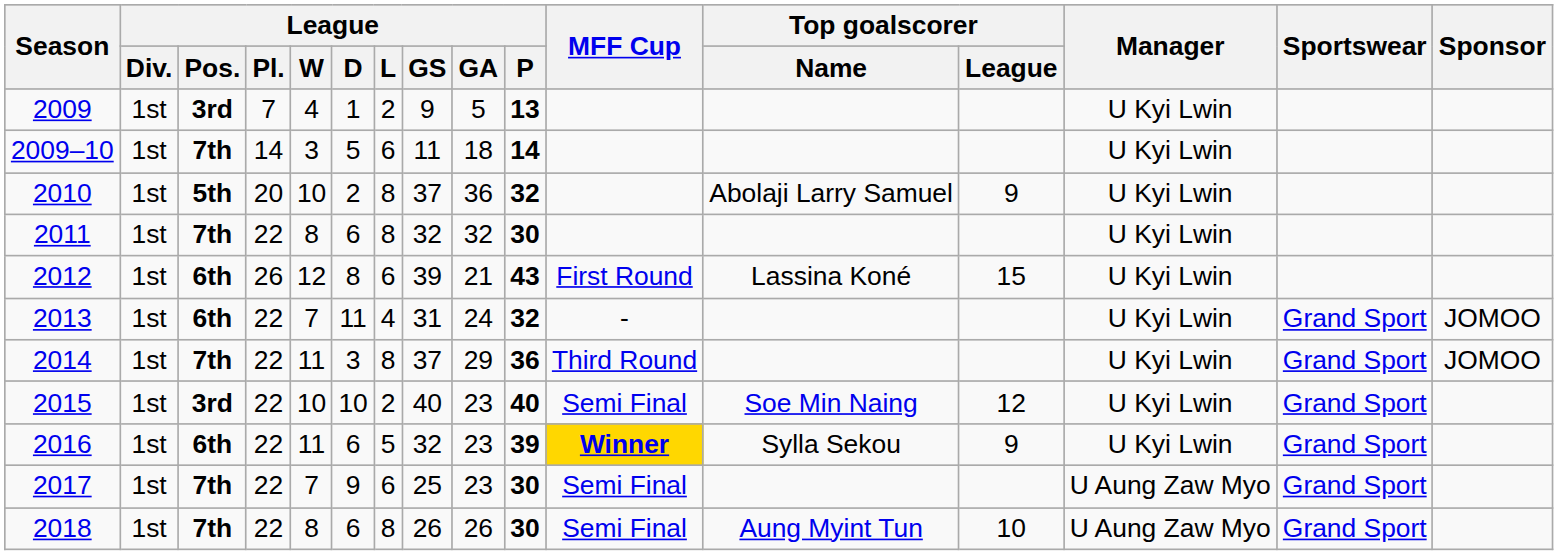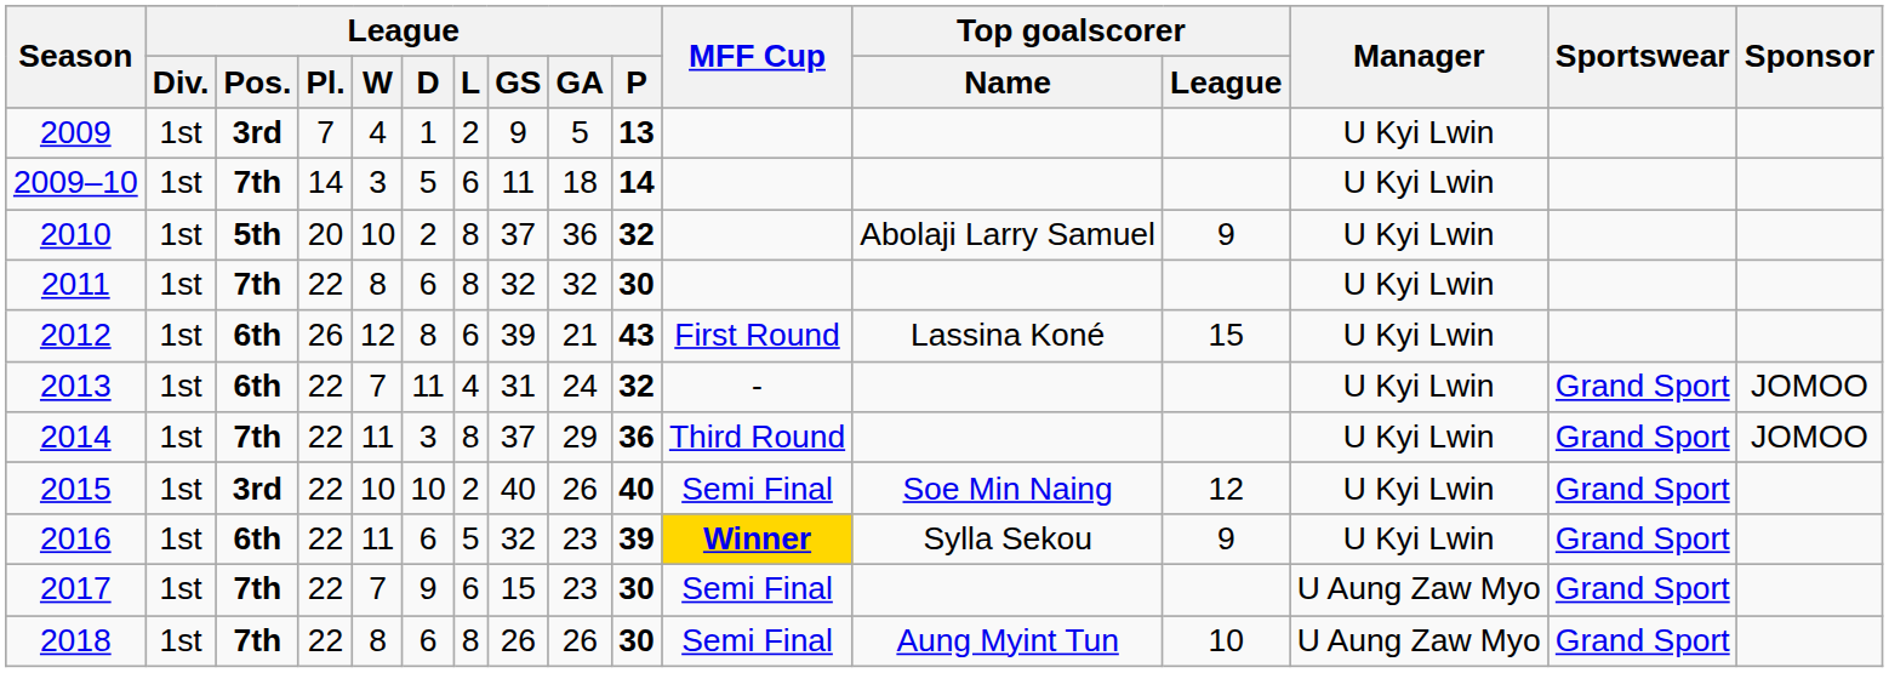 <table class="wikitable">
 <tr style="background:#efefef;">
 <th rowspan="2">Season</th>
 <th colspan="9">League</th>
 <th rowspan="2"><a href='#'>MFF Cup</a></th>
 <th colspan="2">Top goalscorer</th>
 <th rowspan="2">Manager</th>
 <th rowspan="2">Sportswear</th>
 <th rowspan="2">Sponsor</th>
 </tr>
 <tr>
 <th>Div.</th>
 <th>Pos.</th>
 <th>Pl.</th>
 <th>W</th>
 <th>D</th>
 <th>L</th>
 <th>GS</th>
 <th>GA</th>
 <th>P</th>
 <th>Name</th>
 <th>League</th>
 </tr>
 <tr>
 <td align=center><a href='#'>2009</a></td>
 <td align=center>1st</td>
 <td align=center><strong>3rd</strong></td>
 <td align=center>7</td>
 <td align=center>4</td>
 <td align=center>1</td>
 <td align=center>2</td>
 <td align=center>9</td>
 <td align=center>5</td>
 <td align=center><strong>13</strong></td>
 <td align=center></td>
 <td align=center></td>
 <td align=center></td>
 <td align=center> U Kyi Lwin</td>
 <td align=center></td>
 <td align=center></td>
 </tr>
 <tr>
 <td align=center><a href='#'>2009–10</a></td>
 <td align=center>1st</td>
 <td align=center><strong>7th</strong></td>
 <td align=center>14</td>
 <td align=center>3</td>
 <td align=center>5</td>
 <td align=center>6</td>
 <td align=center>11</td>
 <td align=center>18</td>
 <td align=center><strong>14</strong></td>
 <td align=center></td>
 <td align=center></td>
 <td align=center></td>
 <td align=center> U Kyi Lwin</td>
 <td align=center></td>
 <td align=center></td>
 </tr>
 <tr>
 <td align=center><a href='#'>2010</a></td>
 <td align=center>1st</td>
 <td align=center><strong>5th</strong></td>
 <td align=center>20</td>
 <td align=center>10</td>
 <td align=center>2</td>
 <td align=center>8</td>
 <td align=center>37</td>
 <td align=center>36</td>
 <td align=center><strong>32</strong></td>
 <td align=center></td>
 <td align=center>Abolaji Larry Samuel</td>
 <td align=center>9</td>
 <td align=center> U Kyi Lwin</td>
 <td align=center></td>
 <td align=center></td>
 </tr>
 <tr>
 <td align=center><a href='#'>2011</a></td>
 <td align=center>1st</td>
 <td align=center><strong>7th</strong></td>
 <td align=center>22</td>
 <td align=center>8</td>
 <td align=center>6</td>
 <td align=center>8</td>
 <td align=center>32</td>
 <td align=center>32</td>
 <td align=center><strong>30</strong></td>
 <td align=center></td>
 <td align=center></td>
 <td align=center></td>
 <td align=center> U Kyi Lwin</td>
 <td align=center></td>
 <td align=center></td>
 </tr>
 <tr>
 <td align=center><a href='#'>2012</a></td>
 <td align=center>1st</td>
 <td align=center><strong>6th</strong></td>
 <td align=center>26</td>
 <td align=center>12</td>
 <td align=center>8</td>
 <td align=center>6</td>
 <td align=center>39</td>
 <td align=center>21</td>
 <td align=center><strong>43</strong></td>
 <td align=center><a href='#'>First Round</a></td>
 <td align=center>Lassina Koné</td>
 <td align=center>15</td>
 <td align=center> U Kyi Lwin</td>
 <td align=center></td>
 <td align=center></td>
 </tr>
 <tr>
 <td align=center><a href='#'>2013</a></td>
 <td align=center>1st</td>
 <td align=center><strong>6th</strong></td>
 <td align=center>22</td>
 <td align=center>7</td>
 <td align=center>11</td>
 <td align=center>4</td>
 <td align=center>31</td>
 <td align=center>24</td>
 <td align=center><strong>32</strong></td>
 <td align=center>-</td>
 <td align=center></td>
 <td align=center></td>
 <td align=center> U Kyi Lwin</td>
 <td align=center><a href='#'>Grand Sport</a></td>
 <td align=center>JOMOO</td>
 </tr>
 <tr>
 <td align=center><a href='#'>2014</a></td>
 <td align=center>1st</td>
 <td align=center><strong>7th</strong></td>
 <td align=center>22</td>
 <td align=center>11</td>
 <td align=center>3</td>
 <td align=center>8</td>
 <td align=center>37</td>
 <td align=center>29</td>
 <td align=center><strong>36</strong></td>
 <td align=center><a href='#'>Third Round</a></td>
 <td align=center></td>
 <td align=center></td>
 <td align=center> U Kyi Lwin</td>
 <td align=center><a href='#'>Grand Sport</a></td>
 <td align=center>JOMOO</td>
 </tr>
 <tr>
 <td align=center><a href='#'>2015</a></td>
 <td align=center>1st</td>
 <td align=center><strong>3rd</strong></td>
 <td align=center>22</td>
 <td align=center>10</td>
 <td align=center>10</td>
 <td align=center>2</td>
 <td align=center>40</td>
-<td align=center>23</td>
+<td align=center>26</td>
 <td align=center><strong>40</strong></td>
 <td align=center><a href='#'>Semi Final</a></td>
 <td align=center><a href='#'>Soe Min Naing</a></td>
 <td align=center>12</td>
 <td align=center> U Kyi Lwin</td>
 <td align=center><a href='#'>Grand Sport</a></td>
 <td align=center></td>
 </tr>
 <tr>
 <td align=center><a href='#'>2016</a></td>
 <td align=center>1st</td>
 <td align=center><strong>6th</strong></td>
 <td align=center>22</td>
 <td align=center>11</td>
 <td align=center>6</td>
 <td align=center>5</td>
 <td align=center>32</td>
 <td align=center>23</td>
 <td align=center><strong>39</strong></td>
 <td style="text-align:center; background:gold;"><strong><a href='#'>Winner</a></strong></td>
 <td align=center>Sylla Sekou</td>
 <td align=center>9</td>
 <td align=center> U Kyi Lwin</td>
 <td align=center><a href='#'>Grand Sport</a></td>
 <td align=center></td>
 </tr>
 <tr>
 <td align=center><a href='#'>2017</a></td>
 <td align=center>1st</td>
 <td align=center><strong>7th</strong></td>
 <td align=center>22</td>
 <td align=center>7</td>
 <td align=center>9</td>
 <td align=center>6</td>
-<td align=center>25</td>
+<td align=center>15</td>
 <td align=center>23</td>
 <td align=center><strong>30</strong></td>
 <td align=center><a href='#'>Semi Final</a></td>
 <td align=center></td>
 <td align=center></td>
 <td align=center> U Aung Zaw Myo</td>
 <td align=center><a href='#'>Grand Sport</a></td>
 <td align=center></td>
 </tr>
 <tr>
 <td align=center><a href='#'>2018</a></td>
 <td align=center>1st</td>
 <td align=center><strong>7th</strong></td>
 <td align=center>22</td>
 <td align=center>8</td>
 <td align=center>6</td>
 <td align=center>8</td>
 <td align=center>26</td>
 <td align=center>26</td>
 <td align=center><strong>30</strong></td>
 <td align=center><a href='#'>Semi Final</a></td>
 <td align=center><a href='#'>Aung Myint Tun</a></td>
 <td align=center>10</td>
 <td align=center> U Aung Zaw Myo</td>
 <td align=center><a href='#'>Grand Sport</a></td>
 <td align=center></td>
 </tr>
 </table>
